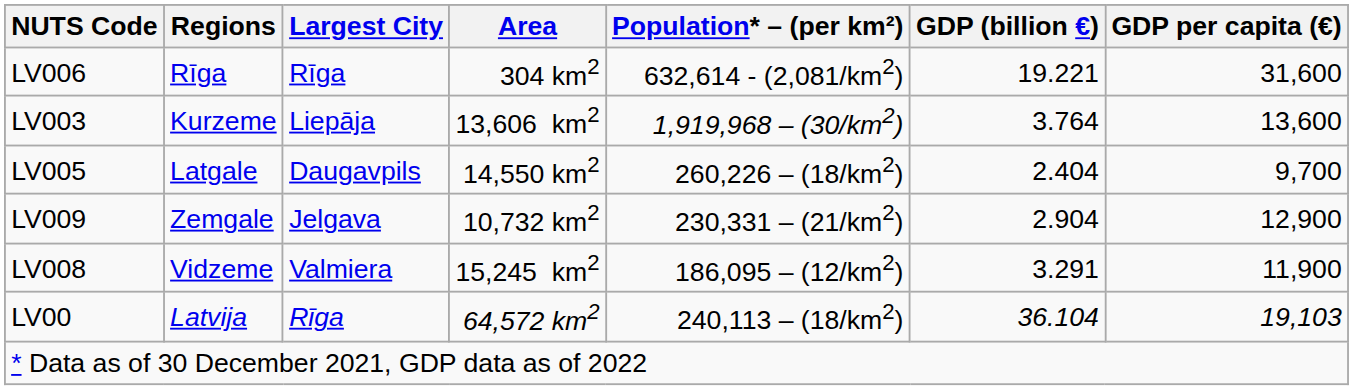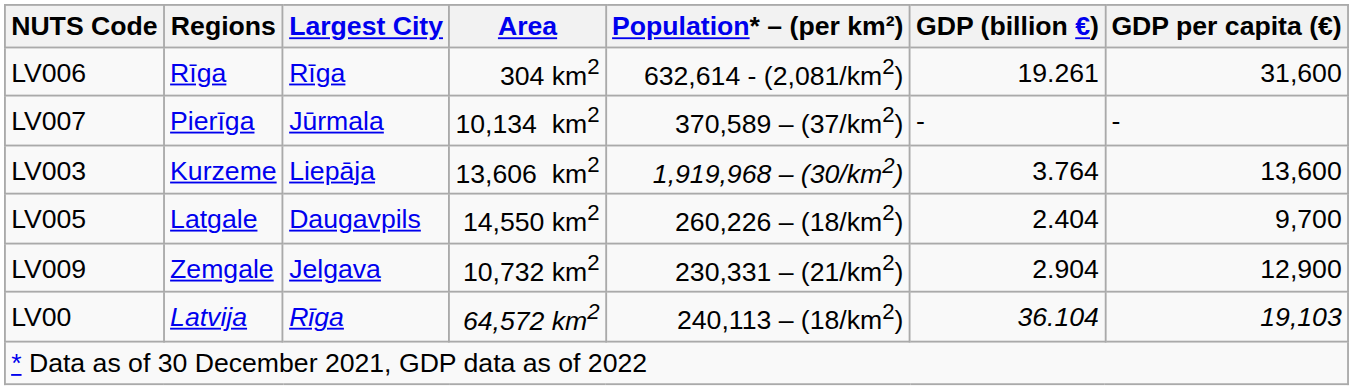 <table class="sortable wikitable" style="font-size:90%">
 <tr>
 <th>NUTS Code</th>
 <th>Regions</th>
 <th><a href='#'>Largest City</a></th>
 <th><a href='#'>Area</a></th>
 <th><a href='#'>Population</a>* – (per km²)</th>
 <th>GDP (billion <a href='#'>€</a>)</th>
 <th>GDP per capita (€)</th>
 </tr>
 <tr>
 <td>LV006</td>
 <td><a href='#'>Rīga</a></td>
 <td><a href='#'>Rīga</a></td>
 <td style="text-align:right">304 km<sup>2</sup></td>
 <td style="text-align:right">632,614 - (2,081/km<sup>2</sup>)</td>
-<td style="text-align:right">19.221</td>
+<td style="text-align:right">19.261</td>
 <td style="text-align:right">31,600</td>
+</tr>
+<tr>
+<td>LV007</td>
+<td><a href='#'>Pierīga</a></td>
+<td><a href='#'>Jūrmala</a></td>
+<td style="text-align:right">10,134  km<sup>2</sup></td>
+<td style="text-align:right">370,589 – (37/km<sup>2</sup>)</td>
+<td>-</td>
+<td>-</td>
 </tr>
 <tr>
 <td>LV003</td>
 <td><a href='#'>Kurzeme</a></td>
 <td><a href='#'>Liepāja</a></td>
 <td style="text-align:right">13,606  km<sup>2</sup></td>
 <td style="text-align:right"><em>1,919,968 – (30/km<sup>2</sup>)</em></td>
 <td style="text-align:right">3.764</td>
 <td style="text-align:right">13,600</td>
 </tr>
 <tr>
 <td>LV005</td>
 <td><a href='#'>Latgale</a></td>
 <td><a href='#'>Daugavpils</a></td>
 <td style="text-align:right">14,550 km<sup>2</sup></td>
 <td style="text-align:right">260,226 – (18/km<sup>2</sup>)</td>
 <td style="text-align:right">2.404</td>
 <td style="text-align:right">9,700</td>
 </tr>
 <tr>
 <td>LV009</td>
 <td><a href='#'>Zemgale</a></td>
 <td><a href='#'>Jelgava</a></td>
 <td style="text-align:right">10,732 km<sup>2</sup></td>
 <td style="text-align:right">230,331 – (21/km<sup>2</sup>)</td>
 <td style="text-align:right">2.904</td>
 <td style="text-align:right">12,900</td>
 </tr>
 <tr>
-<td>LV008</td>
-<td><a href='#'>Vidzeme</a></td>
-<td><a href='#'>Valmiera</a></td>
-<td style="text-align:right">15,245  km<sup>2</sup></td>
-<td style="text-align:right">186,095 – (12/km<sup>2</sup>)</td>
-<td style="text-align:right">3.291</td>
-<td style="text-align:right">11,900</td>
-</tr>
-<tr>
 <td>LV00</td>
 <td><em><a href='#'>Latvija</a></em></td>
 <td><em><a href='#'>Rīga</a></em></td>
 <td style="text-align:right"><em>64,572 km<sup>2</sup></em></td>
 <td style="text-align:right">240,113 – (18/km<sup>2</sup>)</td>
 <td style="text-align:right"><em>36.104</em></td>
 <td style="text-align:right"><em>19,103</em></td>
 </tr>
 <tr>
 <td colspan="7"><a href='#'>*</a>   Data as of 30 December 2021, GDP data as of 2022</td>
 </tr>
 </table>
